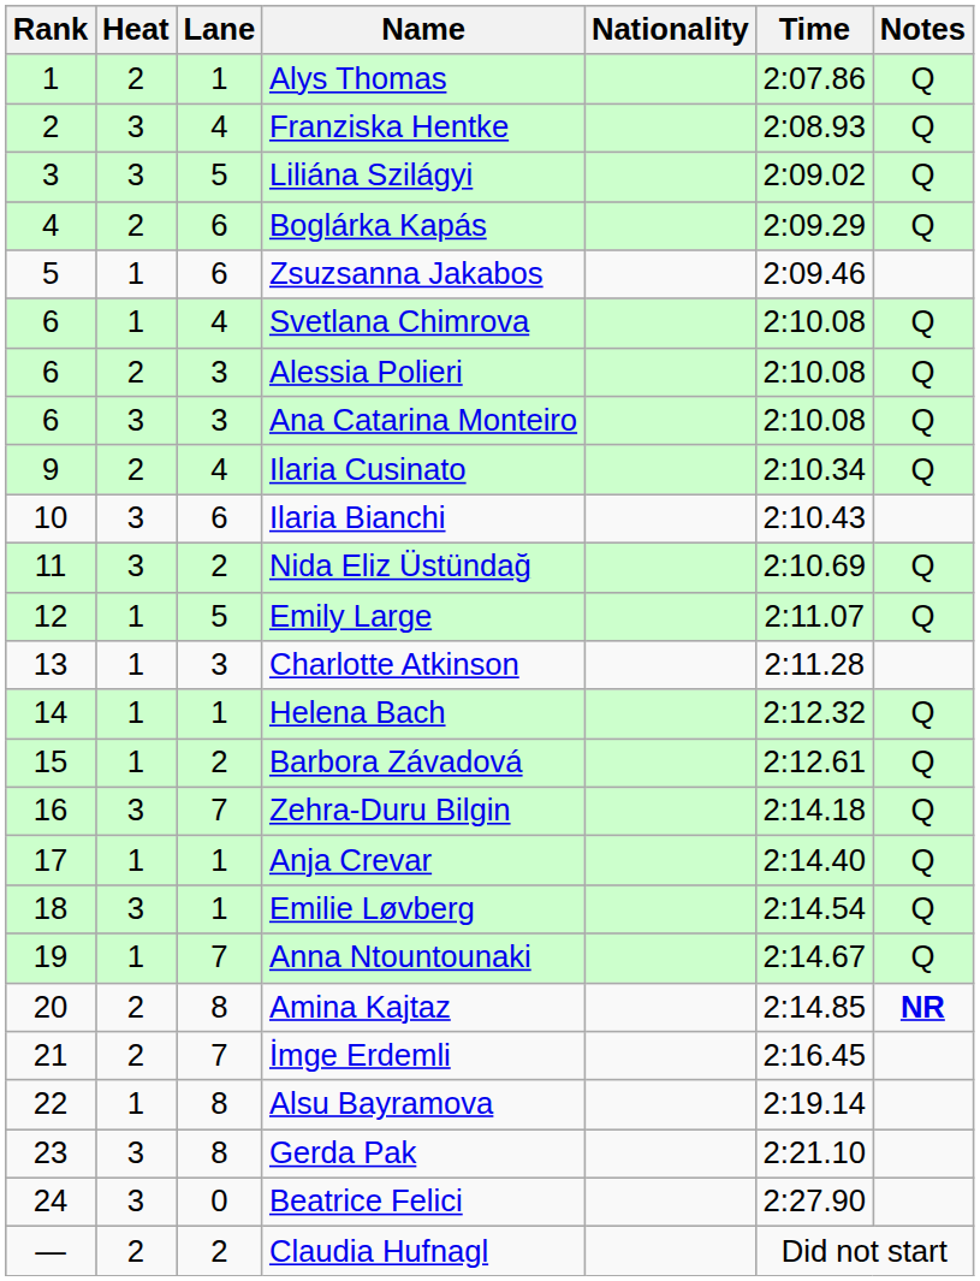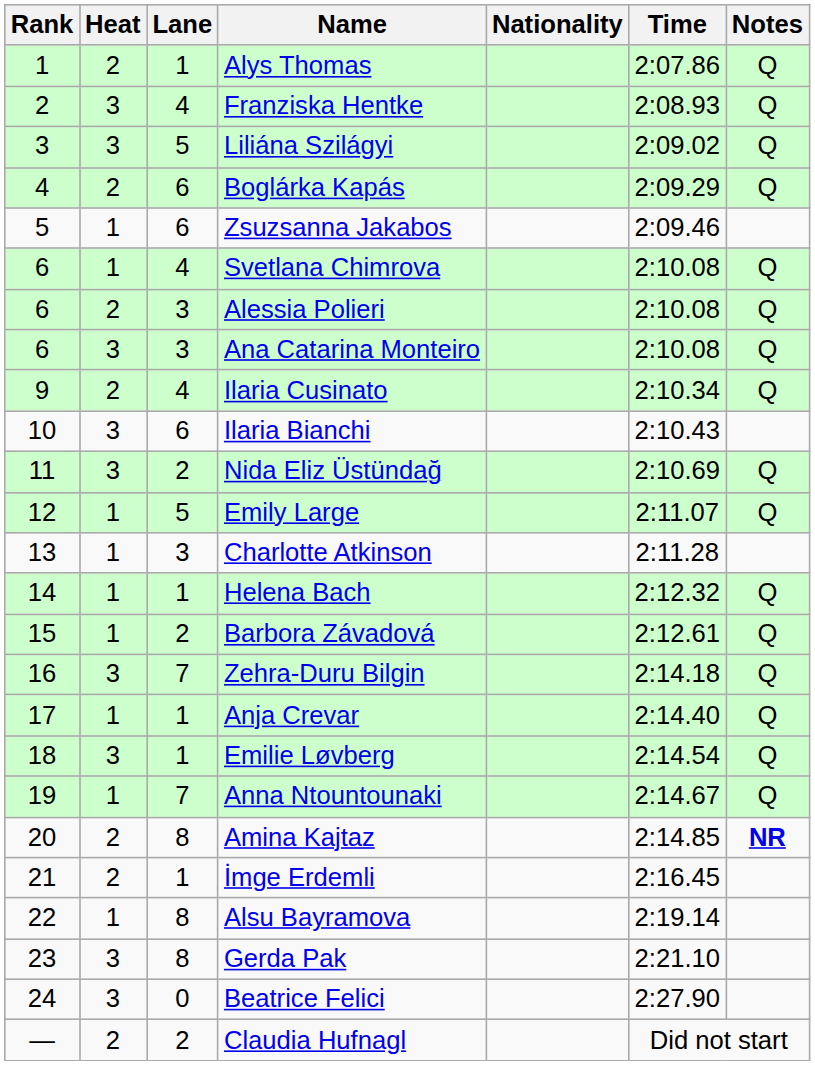 <table class="wikitable sortable" style="text-align:center">
 <tr>
 <th>Rank</th>
 <th>Heat</th>
 <th>Lane</th>
 <th>Name</th>
 <th>Nationality</th>
 <th>Time</th>
 <th>Notes</th>
 </tr>
 <tr bgcolor=ccffcc>
 <td>1</td>
 <td>2</td>
 <td>1</td>
 <td align=left><a href='#'>Alys Thomas</a></td>
 <td align=left></td>
 <td>2:07.86</td>
 <td>Q</td>
 </tr>
 <tr bgcolor=ccffcc>
 <td>2</td>
 <td>3</td>
 <td>4</td>
 <td align=left><a href='#'>Franziska Hentke</a></td>
 <td align=left></td>
 <td>2:08.93</td>
 <td>Q</td>
 </tr>
 <tr bgcolor=ccffcc>
 <td>3</td>
 <td>3</td>
 <td>5</td>
 <td align=left><a href='#'>Liliána Szilágyi</a></td>
 <td align=left></td>
 <td>2:09.02</td>
 <td>Q</td>
 </tr>
 <tr bgcolor=ccffcc>
 <td>4</td>
 <td>2</td>
 <td>6</td>
 <td align=left><a href='#'>Boglárka Kapás</a></td>
 <td align=left></td>
 <td>2:09.29</td>
 <td>Q</td>
 </tr>
 <tr>
 <td>5</td>
 <td>1</td>
 <td>6</td>
 <td align=left><a href='#'>Zsuzsanna Jakabos</a></td>
 <td align=left></td>
 <td>2:09.46</td>
 <td></td>
 </tr>
 <tr bgcolor=ccffcc>
 <td>6</td>
 <td>1</td>
 <td>4</td>
 <td align=left><a href='#'>Svetlana Chimrova</a></td>
 <td align=left></td>
 <td>2:10.08</td>
 <td>Q</td>
 </tr>
 <tr bgcolor=ccffcc>
 <td>6</td>
 <td>2</td>
 <td>3</td>
 <td align=left><a href='#'>Alessia Polieri</a></td>
 <td align=left></td>
 <td>2:10.08</td>
 <td>Q</td>
 </tr>
 <tr bgcolor=ccffcc>
 <td>6</td>
 <td>3</td>
 <td>3</td>
 <td align=left><a href='#'>Ana Catarina Monteiro</a></td>
 <td align=left></td>
 <td>2:10.08</td>
 <td>Q</td>
 </tr>
 <tr bgcolor=ccffcc>
 <td>9</td>
 <td>2</td>
 <td>4</td>
 <td align=left><a href='#'>Ilaria Cusinato</a></td>
 <td align=left></td>
 <td>2:10.34</td>
 <td>Q</td>
 </tr>
 <tr>
 <td>10</td>
 <td>3</td>
 <td>6</td>
 <td align=left><a href='#'>Ilaria Bianchi</a></td>
 <td align=left></td>
 <td>2:10.43</td>
 <td></td>
 </tr>
 <tr bgcolor=ccffcc>
 <td>11</td>
 <td>3</td>
 <td>2</td>
 <td align=left><a href='#'>Nida Eliz Üstündağ</a></td>
 <td align=left></td>
 <td>2:10.69</td>
 <td>Q</td>
 </tr>
 <tr bgcolor=ccffcc>
 <td>12</td>
 <td>1</td>
 <td>5</td>
 <td align=left><a href='#'>Emily Large</a></td>
 <td align=left></td>
 <td>2:11.07</td>
 <td>Q</td>
 </tr>
 <tr>
 <td>13</td>
 <td>1</td>
 <td>3</td>
 <td align=left><a href='#'>Charlotte Atkinson</a></td>
 <td align=left></td>
 <td>2:11.28</td>
 <td></td>
 </tr>
 <tr bgcolor=ccffcc>
 <td>14</td>
 <td>1</td>
 <td>1</td>
 <td align=left><a href='#'>Helena Bach</a></td>
 <td align=left></td>
 <td>2:12.32</td>
 <td>Q</td>
 </tr>
 <tr bgcolor=ccffcc>
 <td>15</td>
 <td>1</td>
 <td>2</td>
 <td align=left><a href='#'>Barbora Závadová</a></td>
 <td align=left></td>
 <td>2:12.61</td>
 <td>Q</td>
 </tr>
 <tr bgcolor=ccffcc>
 <td>16</td>
 <td>3</td>
 <td>7</td>
 <td align=left><a href='#'>Zehra-Duru Bilgin</a></td>
 <td align=left></td>
 <td>2:14.18</td>
 <td>Q</td>
 </tr>
 <tr bgcolor=ccffcc>
 <td>17</td>
 <td>1</td>
 <td>1</td>
 <td align=left><a href='#'>Anja Crevar</a></td>
 <td align=left></td>
 <td>2:14.40</td>
 <td>Q</td>
 </tr>
 <tr bgcolor=ccffcc>
 <td>18</td>
 <td>3</td>
 <td>1</td>
 <td align=left><a href='#'>Emilie Løvberg</a></td>
 <td align=left></td>
 <td>2:14.54</td>
 <td>Q</td>
 </tr>
 <tr bgcolor=ccffcc>
 <td>19</td>
 <td>1</td>
 <td>7</td>
 <td align=left><a href='#'>Anna Ntountounaki</a></td>
 <td align=left></td>
 <td>2:14.67</td>
 <td>Q</td>
 </tr>
 <tr>
 <td>20</td>
 <td>2</td>
 <td>8</td>
 <td align=left><a href='#'>Amina Kajtaz</a></td>
 <td align=left></td>
 <td>2:14.85</td>
 <td><strong><a href='#'>NR</a></strong></td>
 </tr>
 <tr>
 <td>21</td>
 <td>2</td>
-<td>7</td>
+<td>1</td>
 <td align=left><a href='#'>İmge Erdemli</a></td>
 <td align=left></td>
 <td>2:16.45</td>
 <td></td>
 </tr>
 <tr>
 <td>22</td>
 <td>1</td>
 <td>8</td>
 <td align=left><a href='#'>Alsu Bayramova</a></td>
 <td align=left></td>
 <td>2:19.14</td>
 <td></td>
 </tr>
 <tr>
 <td>23</td>
 <td>3</td>
 <td>8</td>
 <td align=left><a href='#'>Gerda Pak</a></td>
 <td align=left></td>
 <td>2:21.10</td>
 <td></td>
 </tr>
 <tr>
 <td>24</td>
 <td>3</td>
 <td>0</td>
 <td align=left><a href='#'>Beatrice Felici</a></td>
 <td align=left></td>
 <td>2:27.90</td>
 <td></td>
 </tr>
 <tr>
 <td>—</td>
 <td>2</td>
 <td>2</td>
 <td align=left><a href='#'>Claudia Hufnagl</a></td>
 <td align=left></td>
 <td colspan=2>Did not start</td>
 </tr>
 </table>
